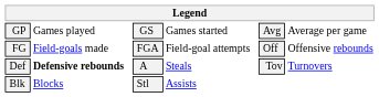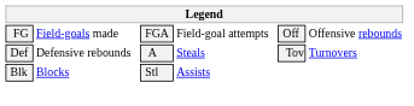 <table class="toccolours" style="font-size: 80%; white-space: nowrap;">
 <tr>
 <th colspan="6" style="background-color: #F2F2F2; border: 1px solid #AAAAAA;">Legend</th>
-</tr>
-<tr>
-<td style="background-color: #F2F2F2; border: 1px solid black;">  GP </td>
-<td>Games played</td>
-<td style="background-color: #F2F2F2; border: 1px solid black;">  GS </td>
-<td>Games started</td>
-<td style="background-color: #F2F2F2; border: 1px solid black"> Avg </td>
-<td>Average per game</td>
 </tr>
 <tr>
 <td style="background-color: #F2F2F2; border: 1px solid black">  FG </td>
 <td style="padding-right: 8px"><a href='#'>Field-goals</a> made</td>
 <td style="background-color: #F2F2F2; border: 1px solid black"> FGA </td>
 <td style="padding-right: 8px">Field-goal attempts</td>
 <td style="background-color: #F2F2F2; border: 1px solid black;"> Off </td>
 <td>Offensive <a href='#'>rebounds</a></td>
 </tr>
 <tr>
 <td style="background-color: #F2F2F2; border: 1px solid black;"> Def </td>
-<td style="padding-right: 8px"><strong>Defensive rebounds</strong></td>
+<td style="padding-right: 8px">Defensive rebounds</td>
 <td style="background-color: #F2F2F2; border: 1px solid black">  A </td>
 <td><a href='#'>Steals</a></td>
 <td style="background-color: #F2F2F2; border: 1px solid black">  Tov</td>
 <td><a href='#'>Turnovers</a></td>
 </tr>
 <tr>
 <td style="background-color: #F2F2F2; border: 1px solid black;"> Blk </td>
 <td><a href='#'>Blocks</a></td>
 <td style="background-color: #F2F2F2; border: 1px solid black"> Stl </td>
 <td style="padding-right: 8px"><a href='#'>Assists</a></td>
 </tr>
 <tr>
 </tr>
 </table>
